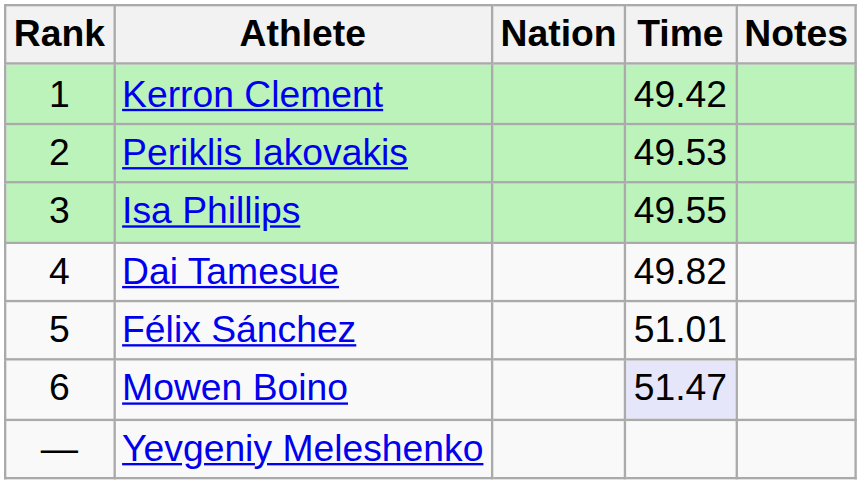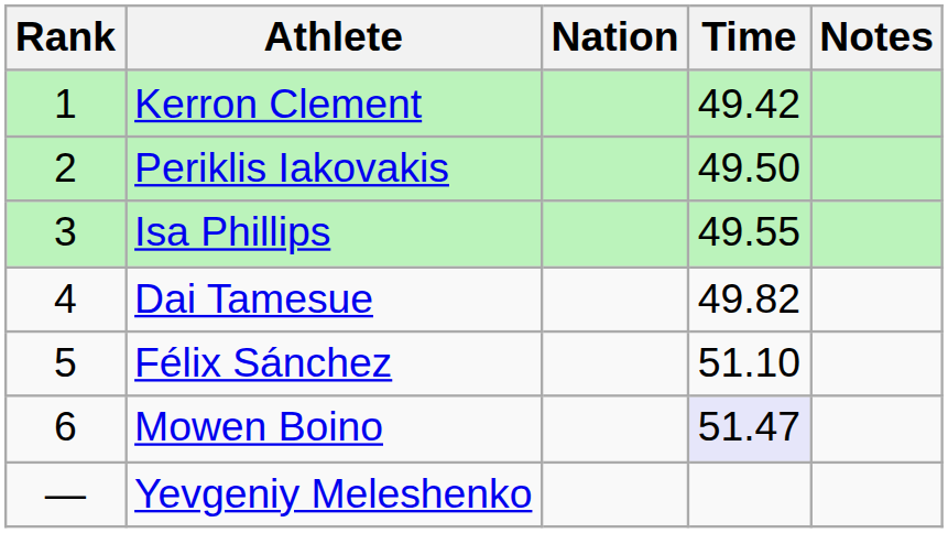 <table class="wikitable sortable" style="text-align:center">
 <tr>
 <th>Rank</th>
 <th>Athlete</th>
 <th>Nation</th>
 <th>Time</th>
 <th>Notes</th>
 </tr>
 <tr bgcolor=bbf3bb>
 <td>1</td>
 <td align=left><a href='#'>Kerron Clement</a></td>
 <td align=left></td>
 <td>49.42</td>
 <td></td>
 </tr>
 <tr bgcolor=bbf3bb>
 <td>2</td>
 <td align=left><a href='#'>Periklis Iakovakis</a></td>
 <td align=left></td>
-<td>49.53</td>
+<td>49.50</td>
 <td></td>
 </tr>
 <tr bgcolor=bbf3bb>
 <td>3</td>
 <td align=left><a href='#'>Isa Phillips</a></td>
 <td align=left></td>
 <td>49.55</td>
 <td></td>
 </tr>
 <tr>
 <td>4</td>
 <td align=left><a href='#'>Dai Tamesue</a></td>
 <td align=left></td>
 <td>49.82</td>
 <td></td>
 </tr>
 <tr>
 <td>5</td>
 <td align=left><a href='#'>Félix Sánchez</a></td>
 <td align=left></td>
-<td>51.01</td>
+<td>51.10</td>
 <td></td>
 </tr>
 <tr>
 <td>6</td>
 <td align=left><a href='#'>Mowen Boino</a></td>
 <td align=left></td>
 <td style="background: lavender;">51.47</td>
 <td></td>
 </tr>
 <tr>
 <td data-sort-value=7>—</td>
 <td align=left><a href='#'>Yevgeniy Meleshenko</a></td>
 <td align=left></td>
 <td data-sort-value=80.00></td>
 <td></td>
 </tr>
 </table>
